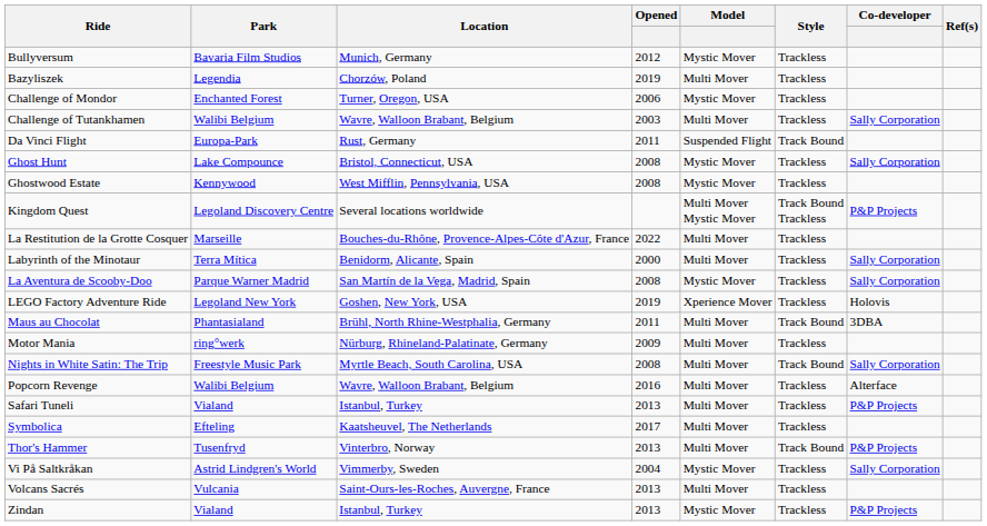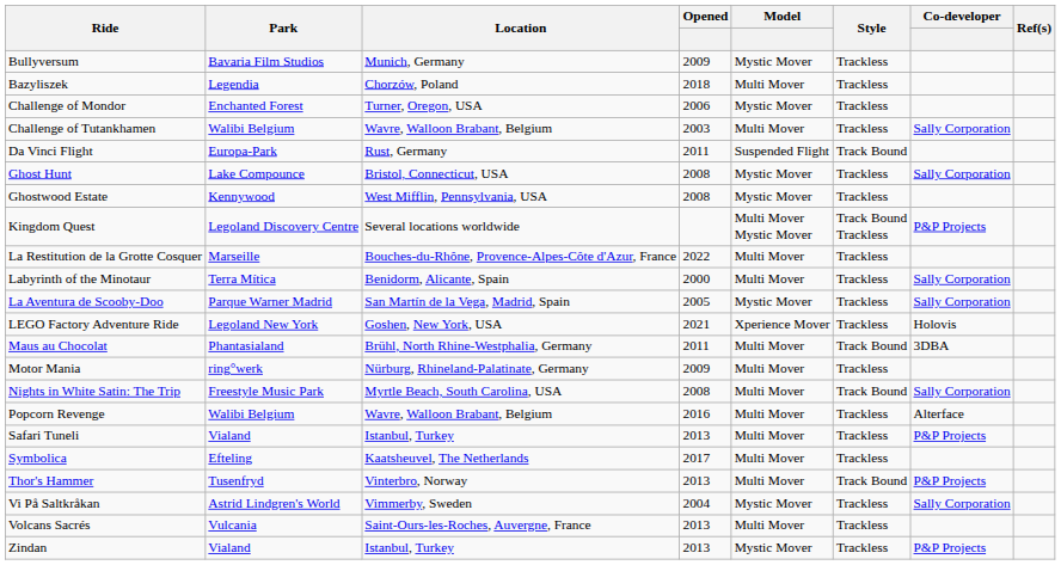 <table class="wikitable sortable" style="font-size:90%">
 <tr>
 <th rowspan=2>Ride</th>
 <th rowspan=2>Park</th>
 <th rowspan=2>Location</th>
 <th>Opened</th>
 <th>Model</th>
 <th rowspan=2>Style</th>
 <th>Co-developer</th>
 <th rowspan=2 class="unsortable">Ref(s)</th>
 </tr>
 <tr>
 <th></th>
 <th></th>
 <th>  </th>
 </tr>
 <tr>
 <td>Bullyversum</td>
 <td><a href='#'>Bavaria Film Studios</a></td>
 <td> <a href='#'>Munich</a>, Germany</td>
-<td>2012</td>
+<td>2009</td>
 <td>Mystic Mover</td>
 <td>Trackless</td>
 <td></td>
 <td></td>
 </tr>
 <tr>
 <td>Bazyliszek</td>
 <td><a href='#'>Legendia</a></td>
 <td> <a href='#'>Chorzów</a>, Poland</td>
-<td>2019</td>
+<td>2018</td>
 <td>Multi Mover</td>
 <td>Trackless</td>
 <td></td>
 <td></td>
 </tr>
 <tr>
 <td>Challenge of Mondor</td>
 <td><a href='#'>Enchanted Forest</a></td>
 <td> <a href='#'>Turner</a>, <a href='#'>Oregon</a>, USA</td>
 <td>2006</td>
 <td>Mystic Mover</td>
 <td>Trackless</td>
 <td></td>
 <td></td>
 </tr>
 <tr>
 <td>Challenge of Tutankhamen</td>
 <td><a href='#'>Walibi Belgium</a></td>
 <td> <a href='#'>Wavre</a>, <a href='#'>Walloon Brabant</a>, Belgium</td>
 <td>2003</td>
 <td>Multi Mover</td>
 <td>Trackless</td>
 <td><a href='#'>Sally Corporation</a></td>
 <td></td>
 </tr>
 <tr>
 <td>Da Vinci Flight</td>
 <td><a href='#'>Europa-Park</a></td>
 <td> <a href='#'>Rust</a>, Germany</td>
 <td>2011</td>
 <td>Suspended Flight</td>
 <td>Track Bound</td>
 <td></td>
 <td></td>
 </tr>
 <tr>
 <td><a href='#'>Ghost Hunt</a></td>
 <td><a href='#'>Lake Compounce</a></td>
 <td> <a href='#'>Bristol, Connecticut</a>, USA</td>
 <td>2008</td>
 <td>Mystic Mover</td>
 <td>Trackless</td>
 <td><a href='#'>Sally Corporation</a></td>
 <td></td>
 </tr>
 <tr>
 <td>Ghostwood Estate</td>
 <td><a href='#'>Kennywood</a></td>
 <td> <a href='#'>West Mifflin</a>, <a href='#'>Pennsylvania</a>, USA</td>
 <td>2008</td>
 <td>Mystic Mover</td>
 <td>Trackless</td>
 <td></td>
 <td></td>
 </tr>
 <tr>
 <td>Kingdom Quest</td>
 <td><a href='#'>Legoland Discovery Centre</a></td>
 <td> Several locations worldwide</td>
 <td></td>
 <td>Multi Mover<br>Mystic Mover</td>
 <td>Track Bound<br>Trackless</td>
 <td><a href='#'>P&P Projects</a></td>
 <td></td>
 </tr>
 <tr>
 <td>La Restitution de la Grotte Cosquer</td>
 <td><a href='#'>Marseille</a></td>
 <td> <a href='#'>Bouches-du-Rhône</a>, <a href='#'>Provence-Alpes-Côte d'Azur</a>, France</td>
 <td>2022</td>
 <td>Multi Mover</td>
 <td>Trackless</td>
 <td></td>
 <td></td>
 </tr>
 <tr>
 <td>Labyrinth of the Minotaur</td>
 <td><a href='#'>Terra Mítica</a></td>
 <td> <a href='#'>Benidorm</a>, <a href='#'>Alicante</a>, Spain</td>
 <td>2000</td>
 <td>Multi Mover</td>
 <td>Trackless</td>
 <td><a href='#'>Sally Corporation</a></td>
 <td></td>
 </tr>
 <tr>
 <td><a href='#'>La Aventura de Scooby-Doo</a></td>
 <td><a href='#'>Parque Warner Madrid</a></td>
 <td> <a href='#'>San Martín de la Vega</a>, <a href='#'>Madrid</a>, Spain</td>
-<td>2008</td>
+<td>2005</td>
 <td>Mystic Mover</td>
 <td>Trackless</td>
 <td><a href='#'>Sally Corporation</a></td>
 <td></td>
 </tr>
 <tr>
 <td>LEGO Factory Adventure Ride</td>
 <td><a href='#'>Legoland New York</a></td>
 <td> <a href='#'>Goshen</a>, <a href='#'>New York</a>, USA</td>
-<td>2019</td>
+<td>2021</td>
 <td>Xperience Mover</td>
 <td>Trackless</td>
 <td>Holovis</td>
 <td></td>
 </tr>
 <tr>
 <td><a href='#'>Maus au Chocolat</a></td>
 <td><a href='#'>Phantasialand</a></td>
 <td> <a href='#'>Brühl, North Rhine-Westphalia</a>, Germany</td>
 <td>2011</td>
 <td>Multi Mover</td>
 <td>Track Bound</td>
 <td>3DBA</td>
 <td></td>
 </tr>
 <tr>
 <td>Motor Mania</td>
 <td><a href='#'>ring°werk</a></td>
 <td> <a href='#'>Nürburg</a>, <a href='#'>Rhineland-Palatinate</a>, Germany</td>
 <td>2009</td>
 <td>Multi Mover</td>
 <td>Trackless</td>
 <td></td>
 <td></td>
 </tr>
 <tr>
 <td><a href='#'>Nights in White Satin: The Trip</a></td>
 <td><a href='#'>Freestyle Music Park</a></td>
 <td> <a href='#'>Myrtle Beach, South Carolina</a>, USA</td>
 <td>2008</td>
 <td>Multi Mover</td>
 <td>Track Bound</td>
 <td><a href='#'>Sally Corporation</a></td>
 <td></td>
 </tr>
 <tr>
 <td>Popcorn Revenge</td>
 <td><a href='#'>Walibi Belgium</a></td>
 <td> <a href='#'>Wavre</a>, <a href='#'>Walloon Brabant</a>, Belgium</td>
 <td>2016</td>
 <td>Multi Mover</td>
 <td>Trackless</td>
 <td>Alterface</td>
 <td></td>
 </tr>
 <tr>
 <td>Safari Tuneli</td>
 <td><a href='#'>Vialand</a></td>
 <td> <a href='#'>Istanbul</a>, <a href='#'>Turkey</a></td>
 <td>2013</td>
 <td>Multi Mover</td>
 <td>Trackless</td>
 <td><a href='#'>P&P Projects</a></td>
 <td></td>
 </tr>
 <tr>
 <td><a href='#'>Symbolica</a></td>
 <td><a href='#'>Efteling</a></td>
 <td> <a href='#'>Kaatsheuvel</a>, <a href='#'>The Netherlands</a></td>
 <td>2017</td>
 <td>Multi Mover</td>
 <td>Trackless</td>
 <td></td>
 <td></td>
 </tr>
 <tr>
 <td><a href='#'>Thor's Hammer</a></td>
 <td><a href='#'>Tusenfryd</a></td>
 <td> <a href='#'>Vinterbro</a>, Norway</td>
 <td>2013</td>
 <td>Multi Mover</td>
 <td>Track Bound</td>
 <td><a href='#'>P&P Projects</a></td>
 <td></td>
 </tr>
 <tr>
 <td>Vi På Saltkråkan</td>
 <td><a href='#'>Astrid Lindgren's World</a></td>
 <td> <a href='#'>Vimmerby</a>, Sweden</td>
 <td>2004</td>
 <td>Mystic Mover</td>
 <td>Trackless</td>
 <td><a href='#'>Sally Corporation</a></td>
 <td></td>
 </tr>
 <tr>
 <td>Volcans Sacrés</td>
 <td><a href='#'>Vulcania</a></td>
 <td> <a href='#'>Saint-Ours-les-Roches</a>, <a href='#'>Auvergne</a>, France</td>
 <td>2013</td>
 <td>Multi Mover</td>
 <td>Trackless</td>
 <td></td>
 <td></td>
 </tr>
 <tr>
 <td>Zindan</td>
 <td><a href='#'>Vialand</a></td>
 <td> <a href='#'>Istanbul</a>, <a href='#'>Turkey</a></td>
 <td>2013</td>
 <td>Mystic Mover</td>
 <td>Trackless</td>
 <td><a href='#'>P&P Projects</a></td>
 <td></td>
 </tr>
 </table>
